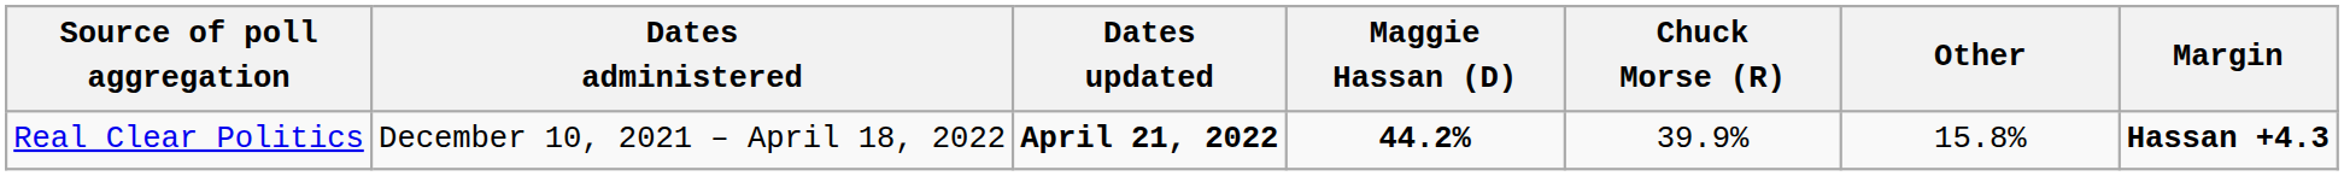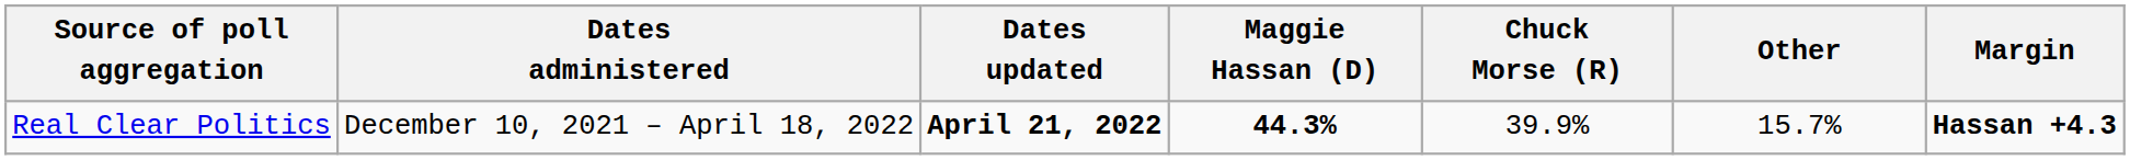 <table class="wikitable sortable" style="text-align:center;font-size:90%;line-height:17px">
 <tr>
 <th>Source of poll<br>aggregation</th>
 <th>Dates<br>administered</th>
 <th>Dates<br>updated</th>
 <th style="width:100px;">Maggie<br>Hassan (D)</th>
 <th style="width:100px;">Chuck<br>Morse (R)</th>
 <th style="width:100px;">Other<br></th>
 <th>Margin</th>
 </tr>
 <tr>
 <td><a href='#'>Real Clear Politics</a></td>
 <td>December 10, 2021 – April 18, 2022</td>
 <td><strong>April 21, 2022</strong></td>
-<td><strong>44.2%</strong></td>
+<td><strong>44.3%</strong></td>
 <td>39.9%</td>
-<td>15.8%</td>
+<td>15.7%</td>
 <td><strong>Hassan +4.3</strong></td>
 </tr>
 </table>
